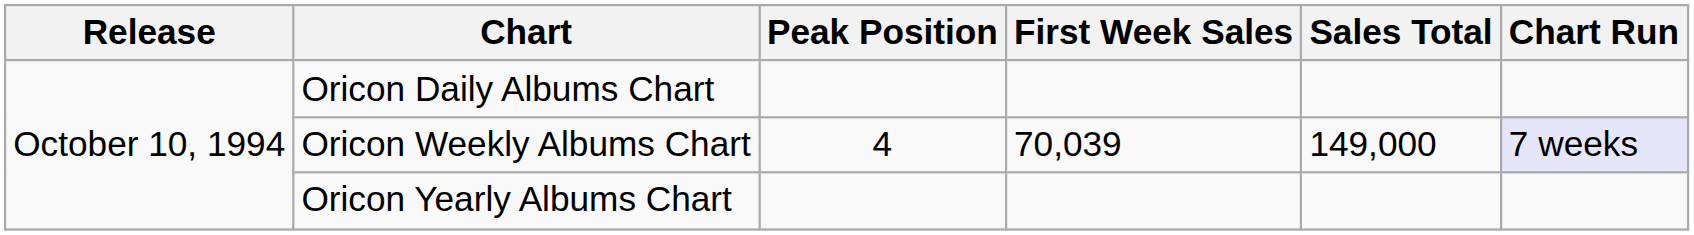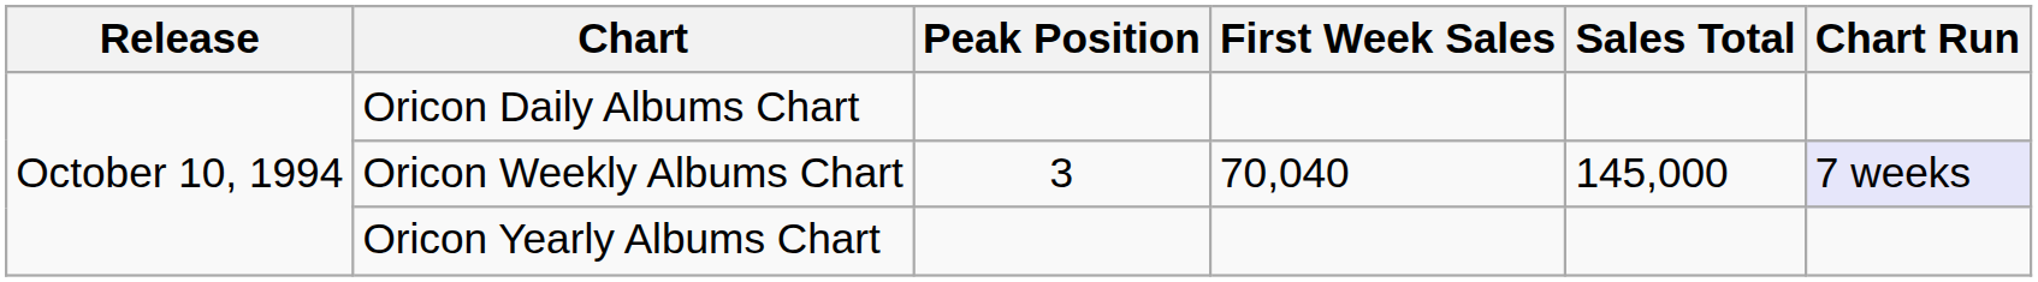 <table class="wikitable">
 <tr>
 <th>Release</th>
 <th>Chart</th>
 <th>Peak Position</th>
 <th>First Week Sales</th>
 <th>Sales Total</th>
 <th>Chart Run</th>
 </tr>
 <tr>
 <td rowspan="3">October 10, 1994</td>
 <td>Oricon Daily Albums Chart</td>
 <td align="center"></td>
 <td></td>
 <td></td>
 <td></td>
 </tr>
 <tr>
 <td>Oricon Weekly Albums Chart</td>
-<td align="center">4</td>
-<td>70,039</td>
-<td>149,000</td>
+<td align="center">3</td>
+<td>70,040</td>
+<td>145,000</td>
 <td style="background: lavender;">7 weeks</td>
 </tr>
 <tr>
 <td>Oricon Yearly Albums Chart</td>
 <td align="center"></td>
 <td></td>
 <td></td>
 <td></td>
 </tr>
 </table>
